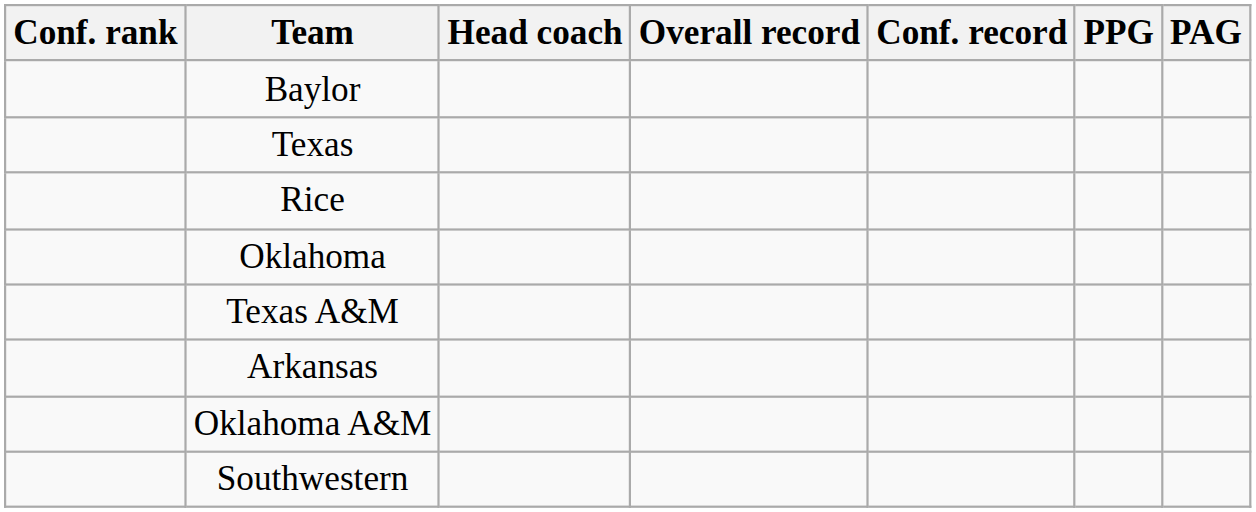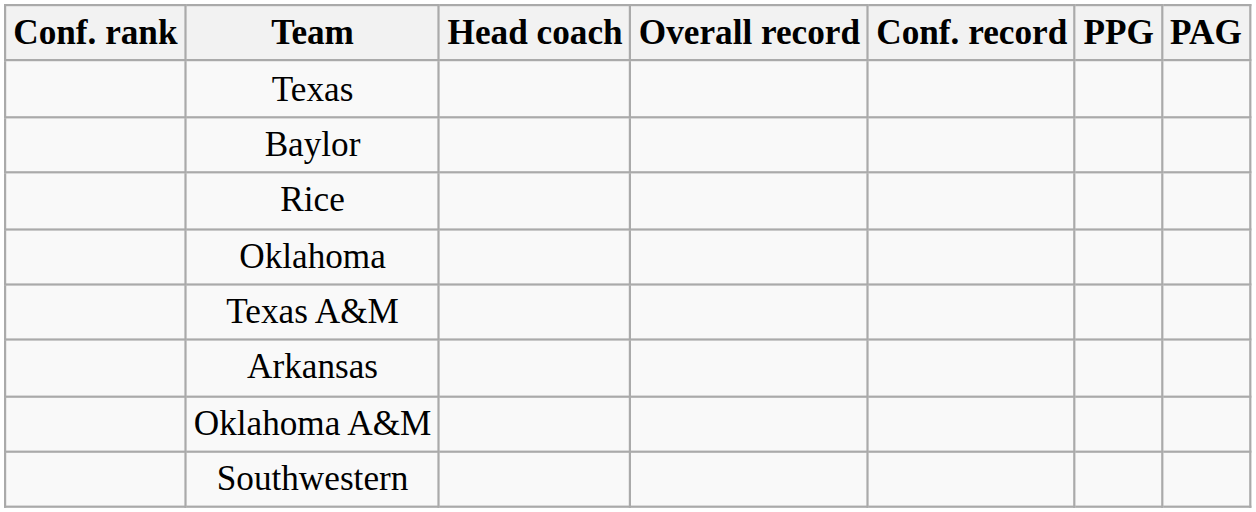 <table class="wikitable sortable" style="text-align:center">
 <tr>
 <th scope="col">Conf. rank</th>
 <th scope="col">Team</th>
 <th scope="col">Head coach</th>
 <th scope="col">Overall record</th>
 <th scope="col">Conf. record</th>
 <th scope="col">PPG</th>
 <th scope="col">PAG</th>
 </tr>
 <tr>
 <td></td>
-<td>Baylor</td>
+<td>Texas</td>
 <td></td>
 <td></td>
 <td></td>
 <td></td>
 <td></td>
 </tr>
 <tr>
 <td></td>
-<td>Texas</td>
+<td>Baylor</td>
 <td></td>
 <td></td>
 <td></td>
 <td></td>
 <td></td>
 </tr>
 <tr>
 <td></td>
 <td>Rice</td>
 <td></td>
 <td></td>
 <td></td>
 <td></td>
 <td></td>
 </tr>
 <tr>
 <td></td>
 <td>Oklahoma</td>
 <td></td>
 <td></td>
 <td></td>
 <td></td>
 <td></td>
 </tr>
 <tr>
 <td></td>
 <td>Texas A&M</td>
 <td></td>
 <td></td>
 <td></td>
 <td></td>
 <td></td>
 </tr>
 <tr>
 <td></td>
 <td>Arkansas</td>
 <td></td>
 <td></td>
 <td></td>
 <td></td>
 <td></td>
 </tr>
 <tr>
 <td></td>
 <td>Oklahoma A&M</td>
 <td></td>
 <td></td>
 <td></td>
 <td></td>
 <td></td>
 </tr>
 <tr>
 <td></td>
 <td>Southwestern</td>
 <td></td>
 <td></td>
 <td></td>
 <td></td>
 <td></td>
 </tr>
 </table>
